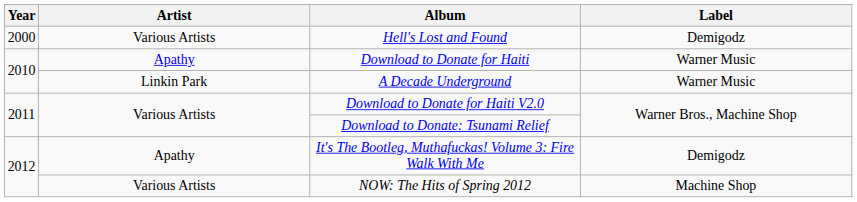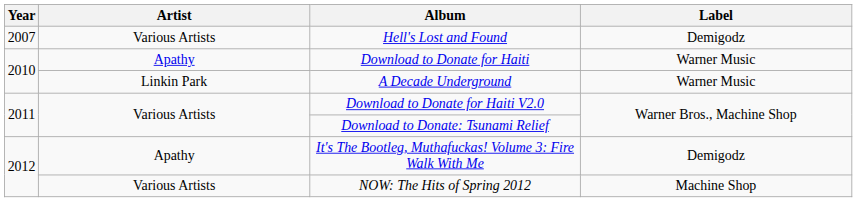 <table class="wikitable plainrowheaders" style="text-align:center;">
 <tr>
 <th rowspan="1">Year</th>
 <th scope="col" style="width:19em;">Artist</th>
 <th scope="col" style="width:19em;">Album</th>
 <th scope="col" style="width:19em;">Label</th>
 </tr>
 <tr>
-<td>2000</td>
+<td>2007</td>
 <td>Various Artists</td>
 <td><em><a href='#'>Hell's Lost and Found</a></em></td>
 <td>Demigodz</td>
 </tr>
 <tr>
 <td rowspan="2">2010</td>
 <td><a href='#'>Apathy</a></td>
 <td><em><a href='#'>Download to Donate for Haiti</a></em></td>
 <td>Warner Music</td>
 </tr>
 <tr>
 <td>Linkin Park</td>
 <td><em><a href='#'>A Decade Underground</a></em></td>
 <td>Warner Music</td>
 </tr>
 <tr>
 <td rowspan="2">2011</td>
 <td rowspan="2">Various Artists</td>
 <td><em><a href='#'>Download to Donate for Haiti V2.0</a></em></td>
 <td rowspan="2">Warner Bros., Machine Shop</td>
 </tr>
 <tr>
 <td><em><a href='#'>Download to Donate: Tsunami Relief</a></em></td>
 </tr>
 <tr>
 <td rowspan="2">2012</td>
 <td>Apathy</td>
 <td><em><a href='#'>It's The Bootleg, Muthafuckas! Volume 3: Fire Walk With Me</a></em></td>
 <td>Demigodz</td>
 </tr>
 <tr>
 <td>Various Artists</td>
 <td><em>NOW: The Hits of Spring 2012</em></td>
 <td>Machine Shop</td>
 </tr>
 </table>
